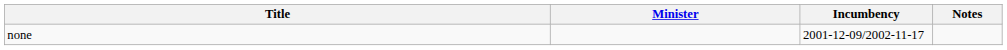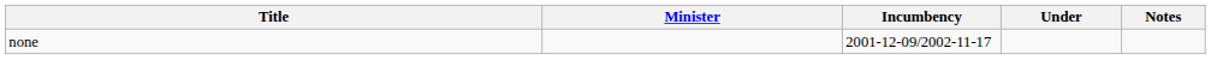 <table class="wikitable" style="width:100%;">
 <tr>
 <th>Title</th>
 <th style="width:25%;"><a href='#'>Minister</a></th>
 <th style="width:160px;">Incumbency</th>
+<th style="width:10%;">Under</th>
 <th style="width:7%;">Notes</th>
 </tr>
 <tr>
 <td>none</td>
 <td></td>
 <td>2001-12-09/2002-11-17</td>
 <td></td>
+<td></td>
 </tr>
 </table>
